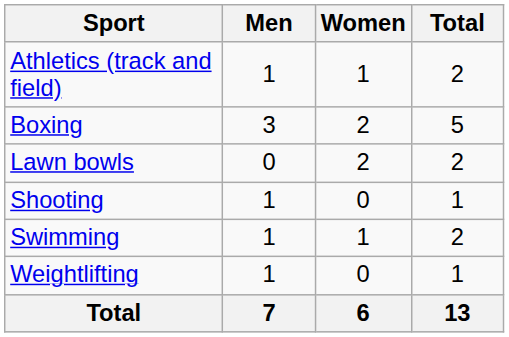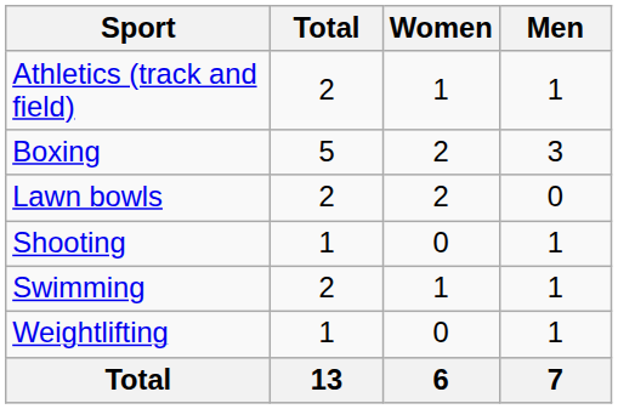 <table class="wikitable sortable" style="text-align:center;">
 <tr>
 <th width=140>Sport</th>
+<th width=55>Total</th>
+<th width=55>Women</th>
 <th width=55>Men</th>
-<th width=55>Women</th>
-<th width=55>Total</th>
 </tr>
 <tr>
 <td align=left><a href='#'>Athletics (track and field)</a></td>
+<td>2</td>
 <td>1</td>
 <td>1</td>
-<td>2</td>
 </tr>
 <tr>
 <td align=left><a href='#'>Boxing</a></td>
+<td>5</td>
+<td>2</td>
 <td>3</td>
-<td>2</td>
-<td>5</td>
 </tr>
 <tr>
 <td align=left><a href='#'>Lawn bowls</a></td>
-<td>0</td>
 <td>2</td>
 <td>2</td>
+<td>0</td>
 </tr>
 <tr>
 <td align=left><a href='#'>Shooting</a></td>
 <td>1</td>
 <td>0</td>
 <td>1</td>
 </tr>
 <tr>
 <td align=left><a href='#'>Swimming</a></td>
+<td>2</td>
 <td>1</td>
 <td>1</td>
-<td>2</td>
 </tr>
 <tr>
 <td align=left><a href='#'>Weightlifting</a></td>
 <td>1</td>
 <td>0</td>
 <td>1</td>
 </tr>
 <tr>
 <th>Total</th>
+<th>13</th>
+<th>6</th>
 <th>7</th>
-<th>6</th>
-<th>13</th>
 </tr>
 </table>
